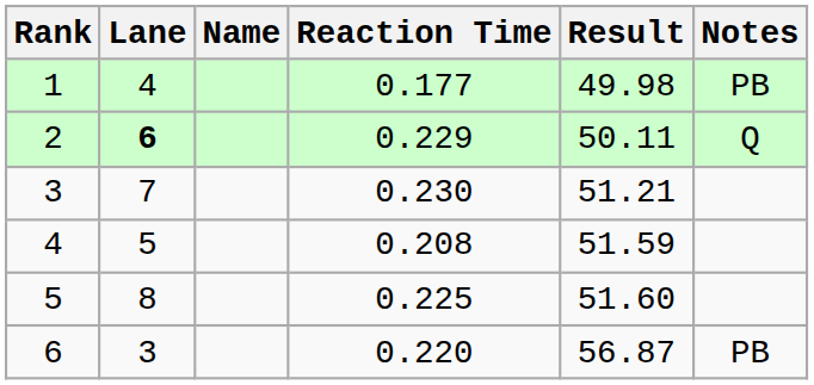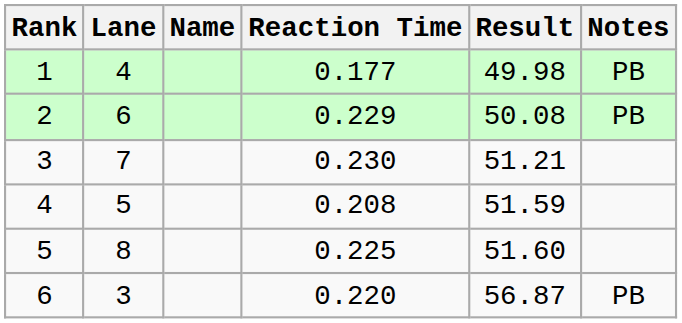 <table class="wikitable" style="text-align:center">
 <tr>
 <th>Rank</th>
 <th>Lane</th>
 <th>Name</th>
 <th>Reaction Time</th>
 <th>Result</th>
 <th>Notes</th>
 </tr>
 <tr bgcolor=ccffcc>
 <td>1</td>
 <td>4</td>
 <td align="left"></td>
 <td>0.177</td>
 <td>49.98</td>
 <td>PB</td>
 </tr>
 <tr bgcolor=ccffcc>
 <td>2</td>
-<td><strong>6</strong></td>
+<td>6</td>
 <td align="left"></td>
 <td>0.229</td>
-<td>50.11</td>
-<td>Q</td>
+<td>50.08</td>
+<td>PB</td>
 </tr>
 <tr>
 <td>3</td>
 <td>7</td>
 <td align="left"></td>
 <td>0.230</td>
 <td>51.21</td>
 <td></td>
 </tr>
 <tr>
 <td>4</td>
 <td>5</td>
 <td align="left"></td>
 <td>0.208</td>
 <td>51.59</td>
 <td></td>
 </tr>
 <tr>
 <td>5</td>
 <td>8</td>
 <td align="left"></td>
 <td>0.225</td>
 <td>51.60</td>
 <td></td>
 </tr>
 <tr>
 <td>6</td>
 <td>3</td>
 <td align="left"></td>
 <td>0.220</td>
 <td>56.87</td>
 <td>PB</td>
 </tr>
 </table>
